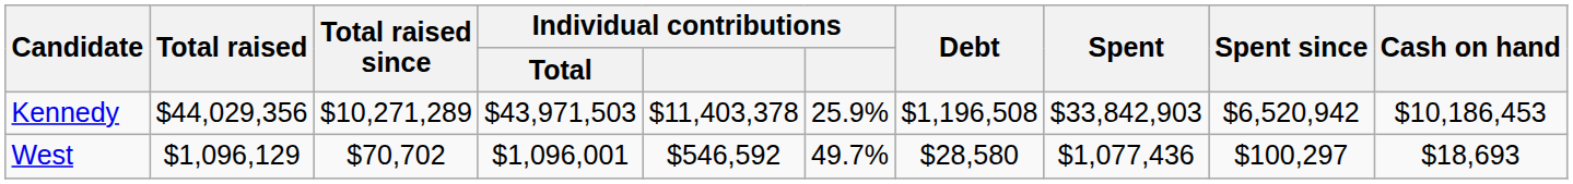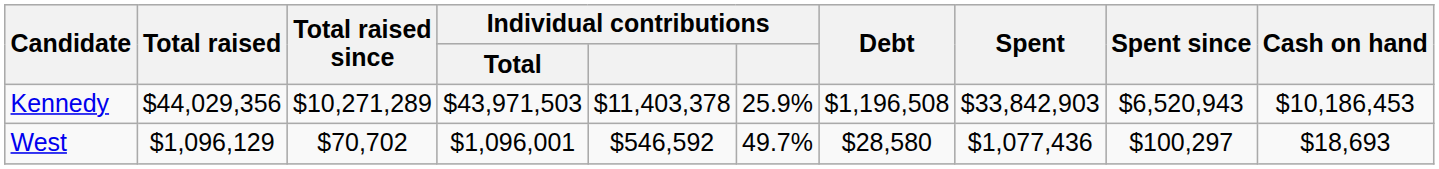 <table class="wikitable sortable" style="text-align:center;">
 <tr>
 <th scope="col" rowspan=2>Candidate</th>
 <th scope="col" data-sort-type=currency rowspan=2>Total raised</th>
 <th scope="col" data-sort-type=currency rowspan=2>Total raised<br>since </th>
 <th scope="col" colspan=3>Individual contributions</th>
 <th scope="col" data-sort-type=currency rowspan=2>Debt</th>
 <th scope="col" data-sort-type=currency rowspan=2>Spent</th>
 <th scope="col" data-sort-type=currency rowspan=2>Spent since<br></th>
 <th scope="col" data-sort-type=currency rowspan=2>Cash on hand</th>
 </tr>
 <tr>
 <th scope="col" data-sort-type=currency>Total</th>
 <th scope="col" data-sort-type=currency></th>
 <th scope="col" data-sort-type=number></th>
 </tr>
 <tr>
 <td style="text-align: left;"><a href='#'>Kennedy</a></td>
 <td>$44,029,356</td>
 <td>$10,271,289</td>
 <td>$43,971,503</td>
 <td>$11,403,378</td>
 <td>25.9%</td>
 <td>$1,196,508</td>
 <td>$33,842,903</td>
-<td>$6,520,942</td>
+<td>$6,520,943</td>
 <td>$10,186,453</td>
 </tr>
 <tr>
 <td style="text-align: left;"><a href='#'>West</a></td>
 <td>$1,096,129</td>
 <td>$70,702</td>
 <td>$1,096,001</td>
 <td>$546,592</td>
 <td>49.7%</td>
 <td>$28,580</td>
 <td>$1,077,436</td>
 <td>$100,297</td>
 <td>$18,693</td>
 </tr>
 </table>
